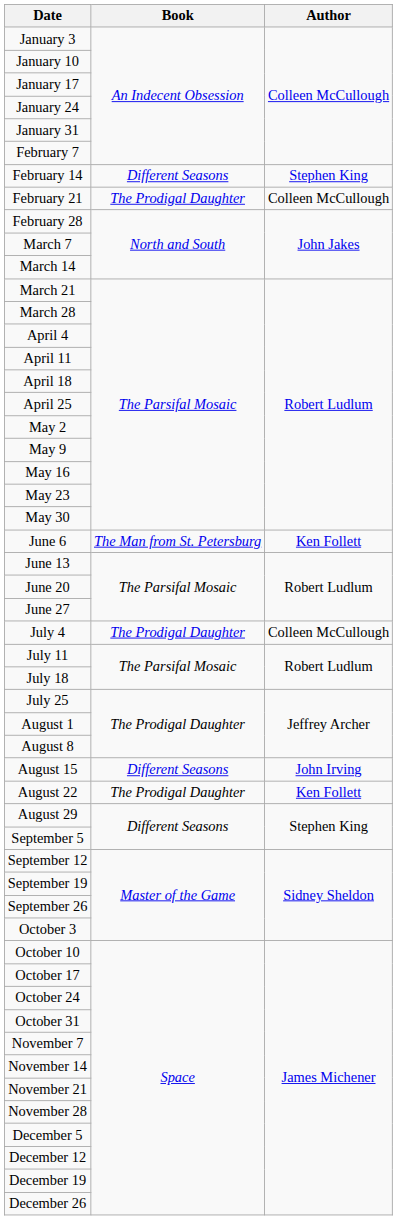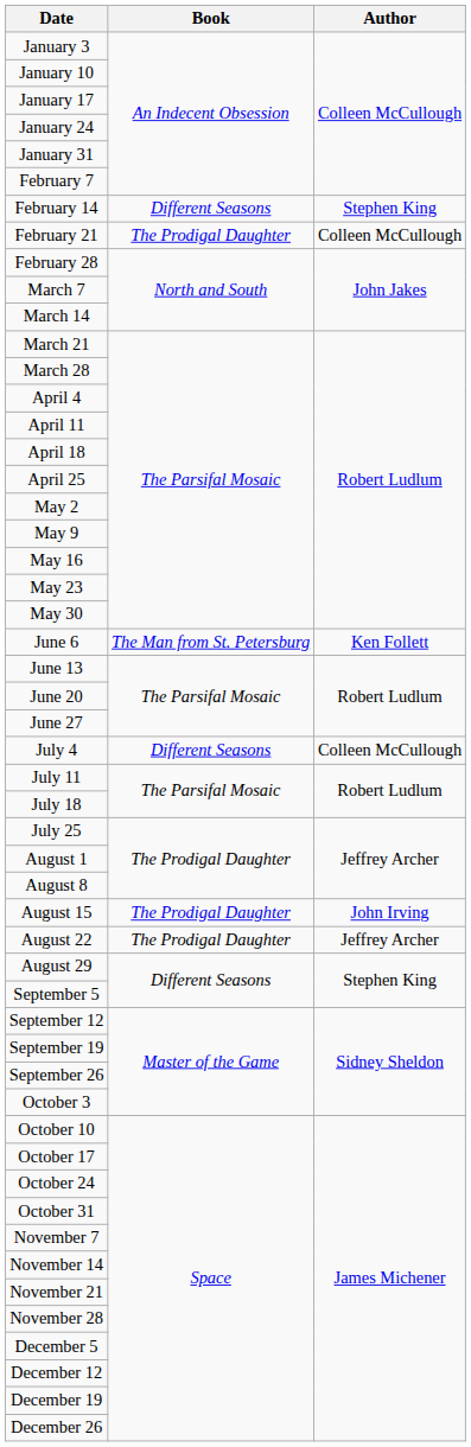 <table class="wikitable sortable" style="text-align: center">
 <tr>
 <th>Date</th>
 <th>Book</th>
 <th>Author</th>
 </tr>
 <tr>
 <td>January 3</td>
 <td rowspan=6><em><a href='#'>An Indecent Obsession</a></em></td>
 <td rowspan=6><a href='#'>Colleen McCullough</a></td>
 </tr>
 <tr>
 <td>January 10</td>
 </tr>
 <tr>
 <td>January 17</td>
 </tr>
 <tr>
 <td>January 24</td>
 </tr>
 <tr>
 <td>January 31</td>
 </tr>
 <tr>
 <td>February 7</td>
 </tr>
 <tr>
 <td>February 14</td>
 <td><em><a href='#'>Different Seasons</a></em></td>
 <td><a href='#'>Stephen King</a></td>
 </tr>
 <tr>
 <td>February 21</td>
 <td><em><a href='#'>The Prodigal Daughter</a></em></td>
 <td>Colleen McCullough</td>
 </tr>
 <tr>
 <td>February 28</td>
 <td rowspan=3><em><a href='#'>North and South</a></em></td>
 <td rowspan=3><a href='#'>John Jakes</a></td>
 </tr>
 <tr>
 <td>March 7</td>
 </tr>
 <tr>
 <td>March 14</td>
 </tr>
 <tr>
 <td>March 21</td>
 <td rowspan=11><em><a href='#'>The Parsifal Mosaic</a></em></td>
 <td rowspan=11><a href='#'>Robert Ludlum</a></td>
 </tr>
 <tr>
 <td>March 28</td>
 </tr>
 <tr>
 <td>April 4</td>
 </tr>
 <tr>
 <td>April 11</td>
 </tr>
 <tr>
 <td>April 18</td>
 </tr>
 <tr>
 <td>April 25</td>
 </tr>
 <tr>
 <td>May 2</td>
 </tr>
 <tr>
 <td>May 9</td>
 </tr>
 <tr>
 <td>May 16</td>
 </tr>
 <tr>
 <td>May 23</td>
 </tr>
 <tr>
 <td>May 30</td>
 </tr>
 <tr>
 <td>June 6</td>
 <td><em><a href='#'>The Man from St. Petersburg</a></em></td>
 <td><a href='#'>Ken Follett</a></td>
 </tr>
 <tr>
 <td>June 13</td>
 <td rowspan=3><em>The Parsifal Mosaic</em></td>
 <td rowspan=3>Robert Ludlum</td>
 </tr>
 <tr>
 <td>June 20</td>
 </tr>
 <tr>
 <td>June 27</td>
 </tr>
 <tr>
 <td>July 4</td>
-<td><em><a href='#'>The Prodigal Daughter</a></em></td>
+<td><em><a href='#'>Different Seasons</a></em></td>
 <td>Colleen McCullough</td>
 </tr>
 <tr>
 <td>July 11</td>
 <td rowspan=2><em>The Parsifal Mosaic</em></td>
 <td rowspan=2>Robert Ludlum</td>
 </tr>
 <tr>
 <td>July 18</td>
 </tr>
 <tr>
 <td>July 25</td>
 <td rowspan=3><em>The Prodigal Daughter</em></td>
 <td rowspan=3>Jeffrey Archer</td>
 </tr>
 <tr>
 <td>August 1</td>
 </tr>
 <tr>
 <td>August 8</td>
 </tr>
 <tr>
 <td>August 15</td>
-<td><em><a href='#'>Different Seasons</a></em></td>
+<td><em><a href='#'>The Prodigal Daughter</a></em></td>
 <td><a href='#'>John Irving</a></td>
 </tr>
 <tr>
 <td>August 22</td>
 <td><em>The Prodigal Daughter</em></td>
-<td><a href='#'>Ken Follett</a></td>
+<td>Jeffrey Archer</td>
 </tr>
 <tr>
 <td>August 29</td>
 <td rowspan=2><em>Different Seasons</em></td>
 <td rowspan=2>Stephen King</td>
 </tr>
 <tr>
 <td>September 5</td>
 </tr>
 <tr>
 <td>September 12</td>
 <td rowspan=4><em><a href='#'>Master of the Game</a></em></td>
 <td rowspan=4><a href='#'>Sidney Sheldon</a></td>
 </tr>
 <tr>
 <td>September 19</td>
 </tr>
 <tr>
 <td>September 26</td>
 </tr>
 <tr>
 <td>October 3</td>
 </tr>
 <tr>
 <td>October 10</td>
 <td rowspan=12><em><a href='#'>Space</a></em></td>
 <td rowspan=12><a href='#'>James Michener</a></td>
 </tr>
 <tr>
 <td>October 17</td>
 </tr>
 <tr>
 <td>October 24</td>
 </tr>
 <tr>
 <td>October 31</td>
 </tr>
 <tr>
 <td>November 7</td>
 </tr>
 <tr>
 <td>November 14</td>
 </tr>
 <tr>
 <td>November 21</td>
 </tr>
 <tr>
 <td>November 28</td>
 </tr>
 <tr>
 <td>December 5</td>
 </tr>
 <tr>
 <td>December 12</td>
 </tr>
 <tr>
 <td>December 19</td>
 </tr>
 <tr>
 <td>December 26</td>
 </tr>
 </table>
